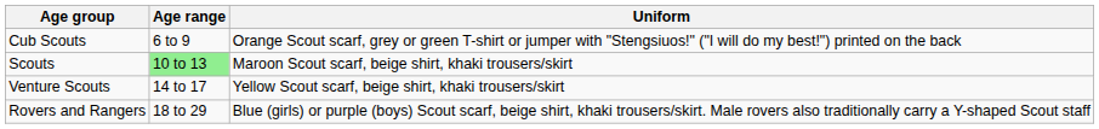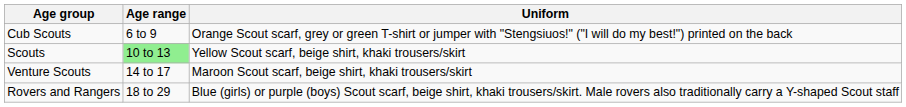 <table class="wikitable">
 <tr>
 <th>Age group</th>
 <th>Age range</th>
 <th>Uniform</th>
 </tr>
 <tr>
 <td>Cub Scouts</td>
 <td>6 to 9</td>
 <td>Orange Scout scarf, grey or green T-shirt or jumper with "Stengsiuos!" ("I will do my best!") printed on the back</td>
 </tr>
 <tr>
 <td>Scouts</td>
 <td style="background: lightgreen;">10 to 13</td>
-<td>Maroon Scout scarf, beige shirt, khaki trousers/skirt</td>
+<td>Yellow Scout scarf, beige shirt, khaki trousers/skirt</td>
 </tr>
 <tr>
 <td>Venture Scouts</td>
 <td>14 to 17</td>
-<td>Yellow Scout scarf, beige shirt, khaki trousers/skirt</td>
+<td>Maroon Scout scarf, beige shirt, khaki trousers/skirt</td>
 </tr>
 <tr>
 <td>Rovers and Rangers</td>
 <td>18 to 29</td>
 <td>Blue (girls) or purple (boys) Scout scarf, beige shirt, khaki trousers/skirt. Male rovers also traditionally carry a Y-shaped Scout staff</td>
 </tr>
 </table>
